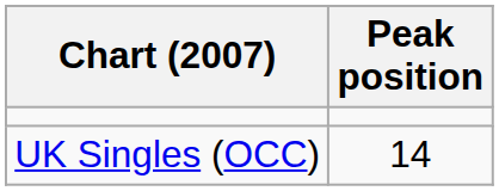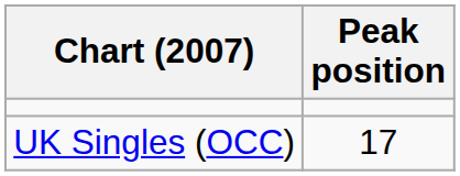 <table class="wikitable sortable">
 <tr>
 <th>Chart (2007)</th>
 <th>Peak<br>position</th>
 </tr>
 <tr>
 <td></td>
 </tr>
 <tr>
 <td><a href='#'>UK Singles</a> (<a href='#'>OCC</a>)</td>
-<td style="text-align:center;">14</td>
+<td style="text-align:center;">17</td>
 </tr>
 </table>
